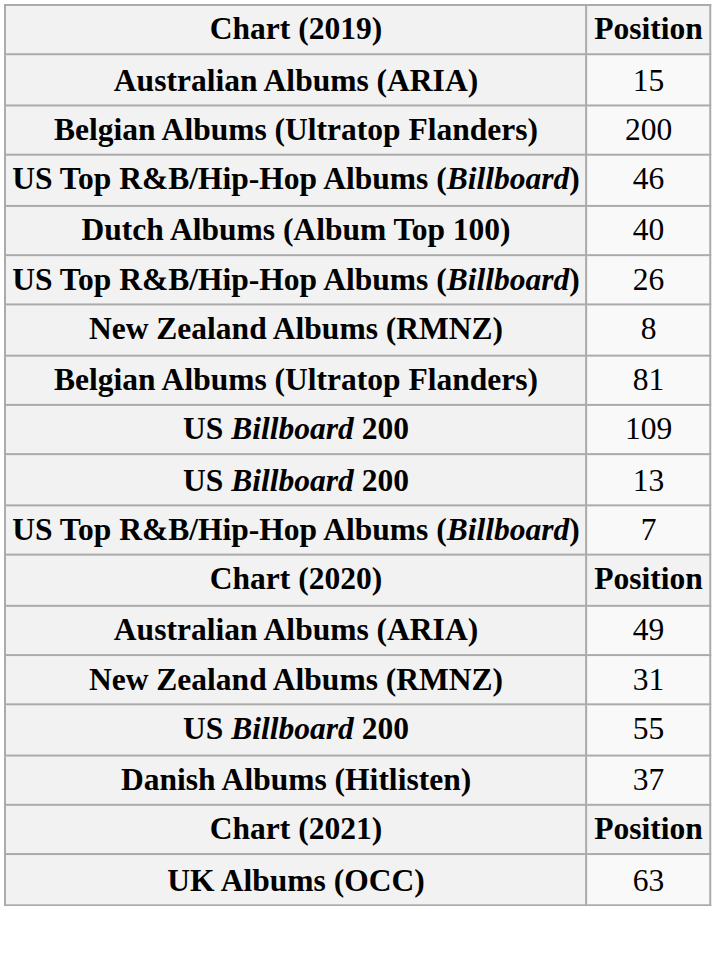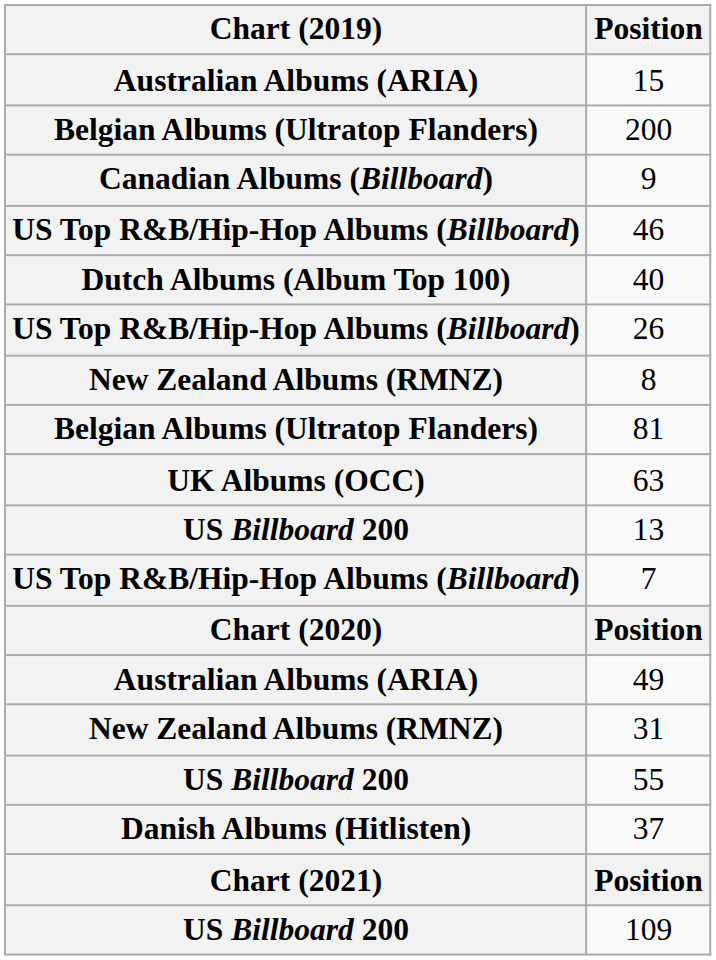 <table class="wikitable sortable plainrowheaders" style="text-align:center">
 <tr>
 <th scope="col">Chart (2019)</th>
 <th scope="col">Position</th>
 </tr>
 <tr>
 <th scope="row">Australian Albums (ARIA)</th>
 <td>15</td>
 </tr>
 <tr>
 <th scope="row">Belgian Albums (Ultratop Flanders)</th>
 <td>200</td>
+</tr>
+<tr>
+<th scope="row">Canadian Albums (<em>Billboard</em>)</th>
+<td>9</td>
 </tr>
 <tr>
 <th scope="row">US Top R&B/Hip-Hop Albums (<em>Billboard</em>)</th>
 <td>46</td>
 </tr>
 <tr>
 <th scope="row">Dutch Albums (Album Top 100)</th>
 <td>40</td>
 </tr>
 <tr>
 <th scope="row">US Top R&B/Hip-Hop Albums (<em>Billboard</em>)</th>
 <td>26</td>
 </tr>
 <tr>
 <th scope="row">New Zealand Albums (RMNZ)</th>
 <td>8</td>
 </tr>
 <tr>
 <th scope="row">Belgian Albums (Ultratop Flanders)</th>
 <td>81</td>
 </tr>
 <tr>
-<th scope="row">US <em>Billboard</em> 200</th>
-<td>109</td>
+<th scope="row">UK Albums (OCC)</th>
+<td>63</td>
 </tr>
 <tr>
 <th scope="row">US <em>Billboard</em> 200</th>
 <td>13</td>
 </tr>
 <tr>
 <th scope="row">US Top R&B/Hip-Hop Albums (<em>Billboard</em>)</th>
 <td>7</td>
 </tr>
 <tr>
 <th scope="col">Chart (2020)</th>
 <th scope="col">Position</th>
 </tr>
 <tr>
 <th scope="row">Australian Albums (ARIA)</th>
 <td>49</td>
 </tr>
 <tr>
 <th scope="row">New Zealand Albums (RMNZ)</th>
 <td>31</td>
 </tr>
 <tr>
 <th scope="row">US <em>Billboard</em> 200</th>
 <td>55</td>
 </tr>
 <tr>
 <th scope="row">Danish Albums (Hitlisten)</th>
 <td>37</td>
 </tr>
 <tr>
 <th scope="col">Chart (2021)</th>
 <th scope="col">Position</th>
 </tr>
 <tr>
-<th scope="row">UK Albums (OCC)</th>
-<td>63</td>
+<th scope="row">US <em>Billboard</em> 200</th>
+<td>109</td>
 </tr>
 </table>
